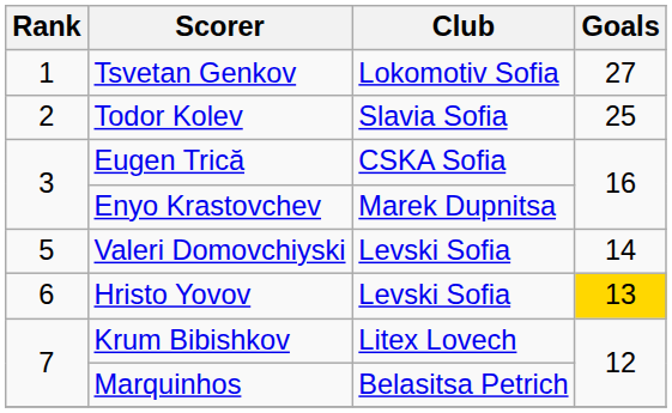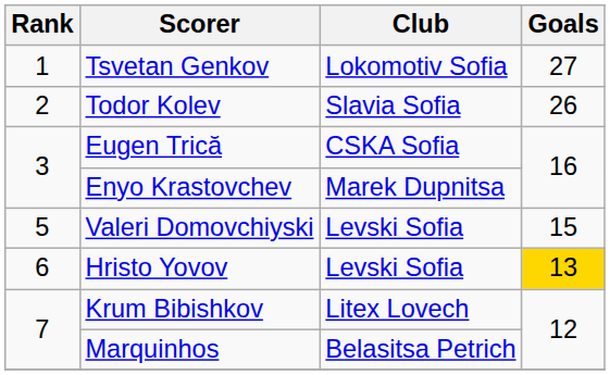 <table class="wikitable" style="text-align:center">
 <tr>
 <th>Rank</th>
 <th>Scorer</th>
 <th>Club</th>
 <th>Goals</th>
 </tr>
 <tr>
 <td rowspan="1">1</td>
 <td align="left"> <a href='#'>Tsvetan Genkov</a></td>
 <td align="left"><a href='#'>Lokomotiv Sofia</a></td>
 <td rowspan="1">27</td>
 </tr>
 <tr>
 <td rowspan="1">2</td>
 <td align="left"> <a href='#'>Todor Kolev</a></td>
 <td align="left"><a href='#'>Slavia Sofia</a></td>
-<td rowspan="1">25</td>
+<td rowspan="1">26</td>
 </tr>
 <tr>
 <td rowspan="2">3</td>
 <td align="left"> <a href='#'>Eugen Trică</a></td>
 <td align="left"><a href='#'>CSKA Sofia</a></td>
 <td rowspan="2">16</td>
 </tr>
 <tr>
 <td align="left"> <a href='#'>Enyo Krastovchev</a></td>
 <td align="left"><a href='#'>Marek Dupnitsa</a></td>
 </tr>
 <tr>
 <td rowspan="1">5</td>
 <td align="left"> <a href='#'>Valeri Domovchiyski</a></td>
 <td align="left"><a href='#'>Levski Sofia</a></td>
-<td rowspan="1">14</td>
+<td rowspan="1">15</td>
 </tr>
 <tr>
 <td rowspan="1">6</td>
 <td align="left"> <a href='#'>Hristo Yovov</a></td>
 <td align="left"><a href='#'>Levski Sofia</a></td>
 <td rowspan="1" style="background: gold;">13</td>
 </tr>
 <tr>
 <td rowspan="2">7</td>
 <td align="left"> <a href='#'>Krum Bibishkov</a></td>
 <td align="left"><a href='#'>Litex Lovech</a></td>
 <td rowspan="2">12</td>
 </tr>
 <tr>
 <td align="left"> <a href='#'>Marquinhos</a></td>
 <td align="left"><a href='#'>Belasitsa Petrich</a></td>
 </tr>
 <tr>
 </tr>
 </table>
